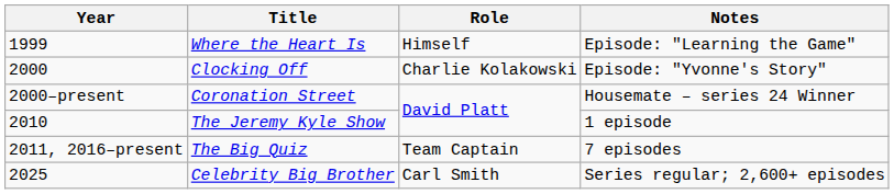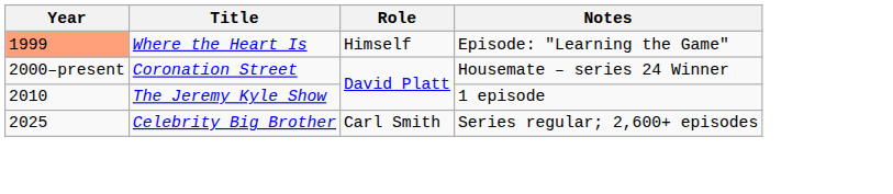 <table class="wikitable sortable">
 <tr>
 <th>Year</th>
 <th>Title</th>
 <th class="unsortable">Role</th>
 <th class="unsortable">Notes</th>
 </tr>
 <tr>
-<td>1999</td>
+<td style="background: lightsalmon;">1999</td>
 <td><em><a href='#'>Where the Heart Is</a></em></td>
 <td>Himself</td>
 <td>Episode: "Learning the Game"</td>
-</tr>
-<tr>
-<td>2000</td>
-<td><em><a href='#'>Clocking Off</a></em></td>
-<td>Charlie Kolakowski</td>
-<td>Episode: "Yvonne's Story"</td>
 </tr>
 <tr>
 <td>2000–present</td>
 <td><em><a href='#'>Coronation Street</a></em></td>
 <td rowspan=2><a href='#'>David Platt</a></td>
 <td>Housemate – series 24 Winner</td>
 </tr>
 <tr>
 <td>2010</td>
 <td><em><a href='#'>The Jeremy Kyle Show</a></em></td>
 <td>1 episode</td>
 </tr>
 <tr>
-<td>2011, 2016–present</td>
-<td><em><a href='#'>The Big Quiz</a></em></td>
-<td>Team Captain</td>
-<td>7 episodes</td>
-</tr>
-<tr>
 <td>2025</td>
 <td><a href='#'><em>Celebrity Big Brother</em></a></td>
 <td>Carl Smith</td>
 <td>Series regular; 2,600+ episodes</td>
 </tr>
 </table>
